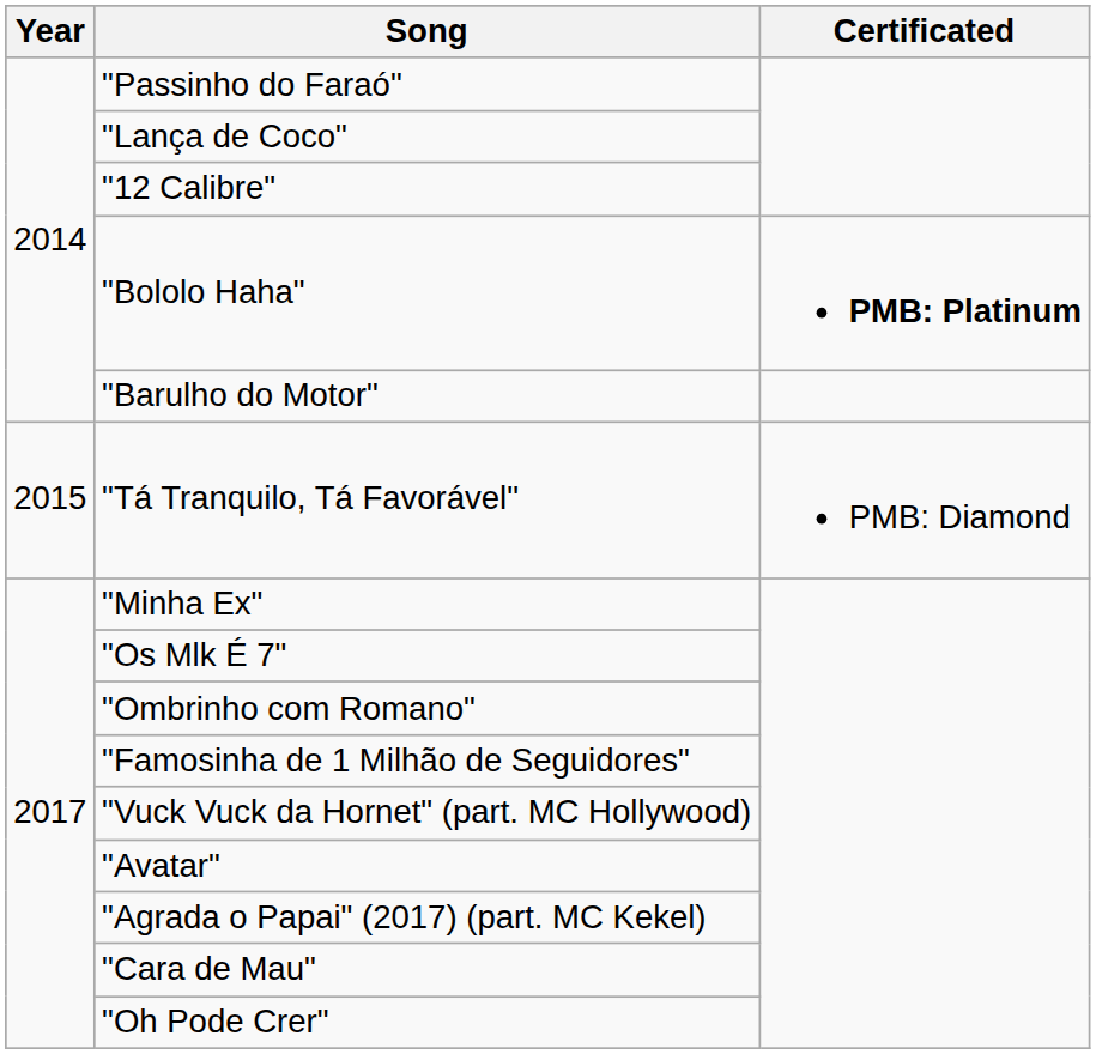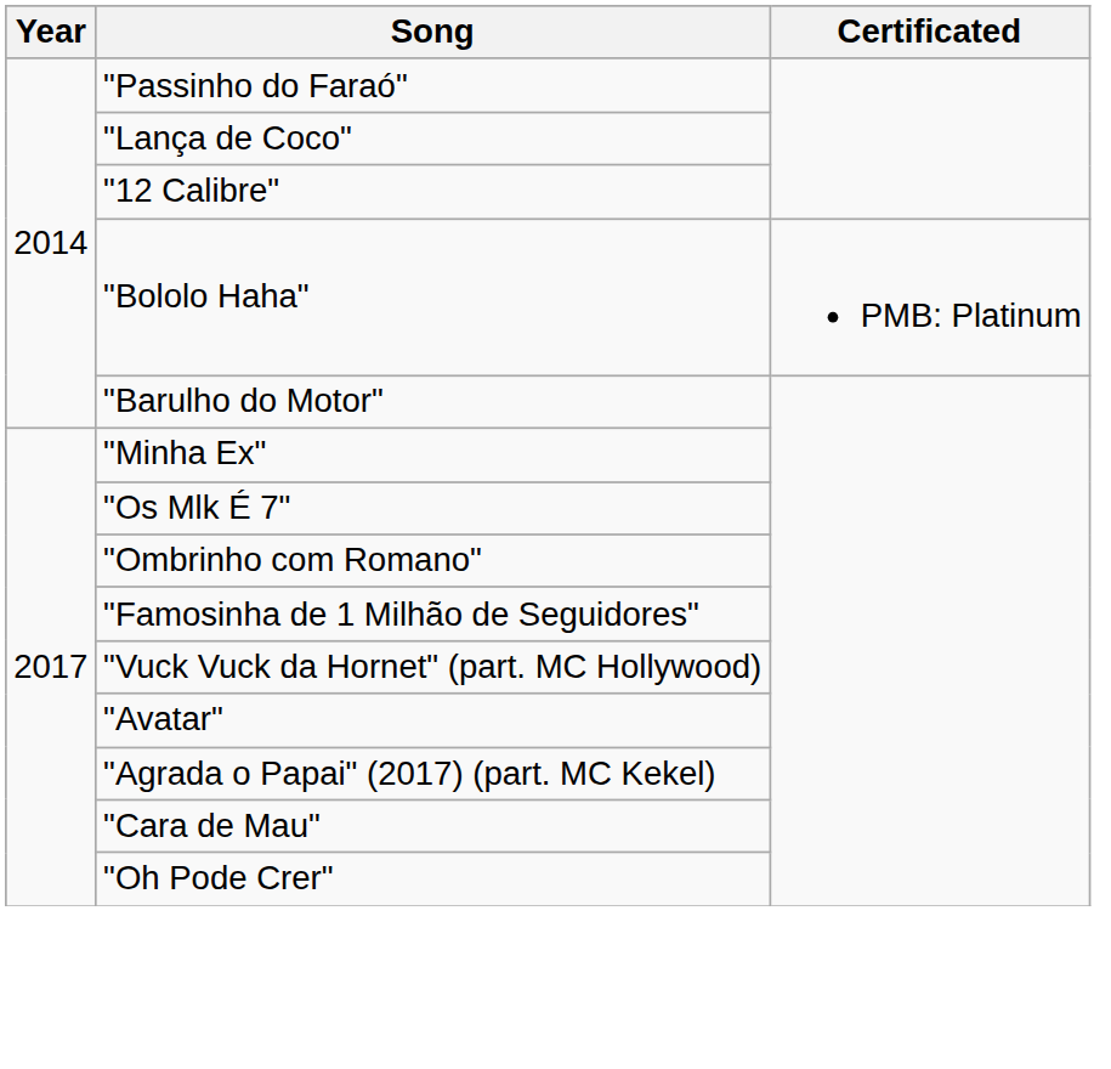 <table class="wikitable">
 <tr>
 <th>Year</th>
 <th>Song</th>
 <th>Certificated</th>
 </tr>
 <tr>
 <td rowspan="5">2014</td>
 <td>"Passinho do Faraó"</td>
 </tr>
 <tr>
 <td>"Lança de Coco"</td>
 </tr>
 <tr>
 <td>"12 Calibre"</td>
 </tr>
 <tr>
 <td>"Bololo Haha"</td>
-<td><strong><br><ul><li>PMB: Platinum</li></ul></strong></td>
+<td><br><ul><li>PMB: Platinum</li></ul></td>
 </tr>
 <tr>
 <td>"Barulho do Motor"</td>
-</tr>
-<tr>
-<td>2015</td>
-<td>"Tá Tranquilo, Tá Favorável"</td>
-<td><br><ul><li>PMB: Diamond</li></ul></td>
 </tr>
 <tr>
 <td rowspan="9">2017</td>
 <td>"Minha Ex"</td>
 </tr>
 <tr>
 <td>"Os Mlk É 7"</td>
 </tr>
 <tr>
 <td>"Ombrinho com Romano"</td>
 </tr>
 <tr>
 <td>"Famosinha de 1 Milhão de Seguidores"</td>
 </tr>
 <tr>
 <td>"Vuck Vuck da Hornet" (part. MC Hollywood)</td>
 </tr>
 <tr>
 <td>"Avatar"</td>
 </tr>
 <tr>
 <td>"Agrada o Papai" (2017) (part. MC Kekel)</td>
 </tr>
 <tr>
 <td>"Cara de Mau"</td>
 </tr>
 <tr>
 <td>"Oh Pode Crer"</td>
 </tr>
 </table>
